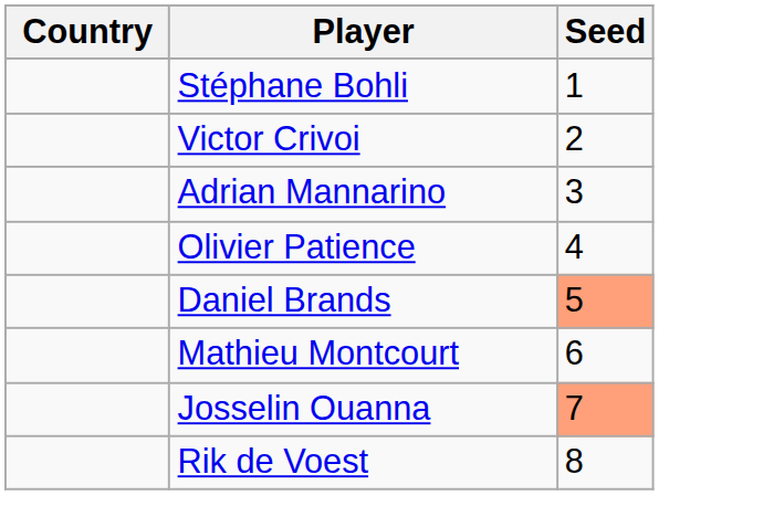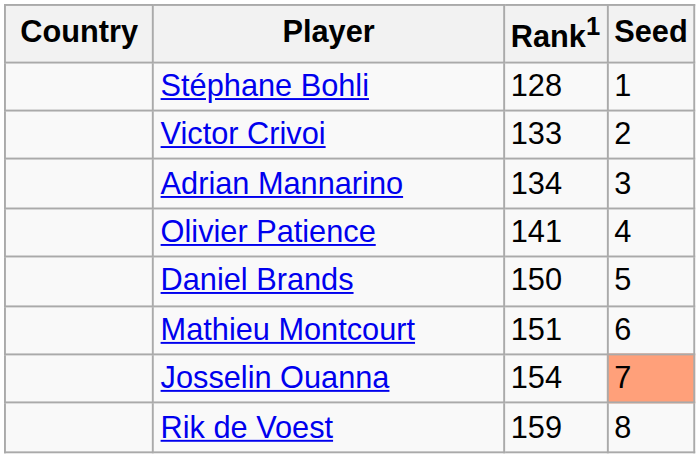 <table class="sortable wikitable">
 <tr>
 <th width="70">Country</th>
 <th width="175">Player</th>
+<th>Rank<sup>1</sup></th>
 <th>Seed</th>
 </tr>
 <tr>
 <td></td>
 <td><a href='#'>Stéphane Bohli</a></td>
+<td>128</td>
 <td>1</td>
 </tr>
 <tr>
 <td></td>
 <td><a href='#'>Victor Crivoi</a></td>
+<td>133</td>
 <td>2</td>
 </tr>
 <tr>
 <td></td>
 <td><a href='#'>Adrian Mannarino</a></td>
+<td>134</td>
 <td>3</td>
 </tr>
 <tr>
 <td></td>
 <td><a href='#'>Olivier Patience</a></td>
+<td>141</td>
 <td>4</td>
 </tr>
 <tr>
 <td></td>
 <td><a href='#'>Daniel Brands</a></td>
-<td style="background: lightsalmon;">5</td>
+<td>150</td>
+<td>5</td>
 </tr>
 <tr>
 <td></td>
 <td><a href='#'>Mathieu Montcourt</a></td>
+<td>151</td>
 <td>6</td>
 </tr>
 <tr>
 <td></td>
 <td><a href='#'>Josselin Ouanna</a></td>
+<td>154</td>
 <td style="background: lightsalmon;">7</td>
 </tr>
 <tr>
 <td></td>
 <td><a href='#'>Rik de Voest</a></td>
+<td>159</td>
 <td>8</td>
 </tr>
 </table>
